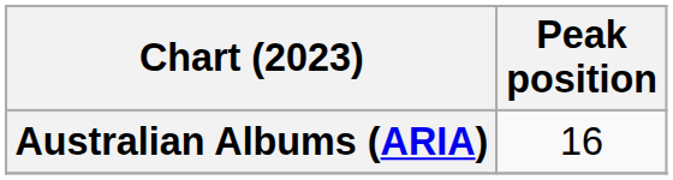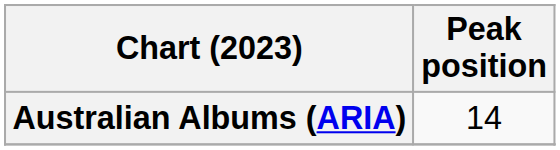 <table class="wikitable sortable plainrowheaders" style="text-align:center">
 <tr>
 <th scope="col">Chart (2023)</th>
 <th scope="col">Peak<br>position</th>
 </tr>
 <tr>
 <th scope="row">Australian Albums (<a href='#'>ARIA</a>)</th>
-<td>16</td>
+<td>14</td>
 </tr>
 <tr>
 </tr>
 <tr>
 </tr>
 </table>
